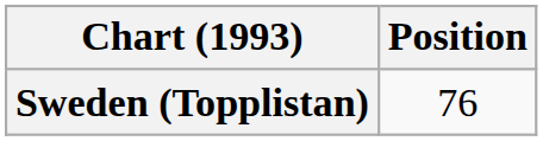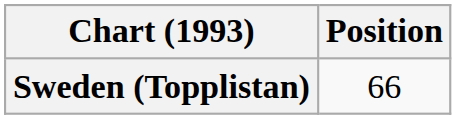 <table class="wikitable plainrowheaders" style="text-align:center">
 <tr>
 <th>Chart (1993)</th>
 <th>Position</th>
 </tr>
 <tr>
 <th scope="row">Sweden (Topplistan)</th>
-<td>76</td>
+<td>66</td>
 </tr>
 </table>
